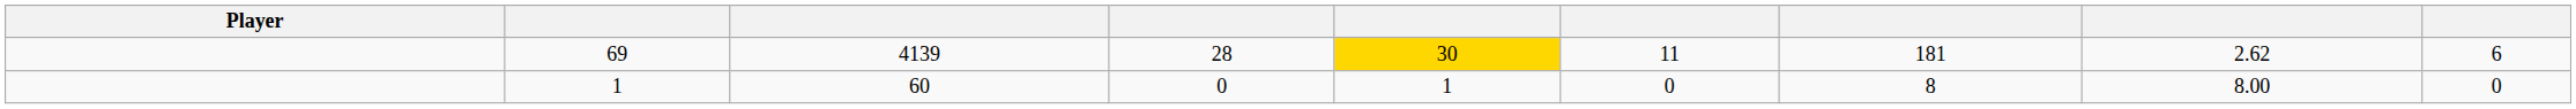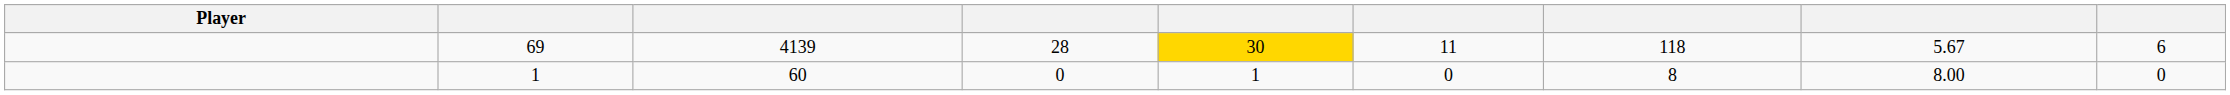 <table class="wikitable sortable" style="width:100%;">
 <tr style="text-align:center; background:#ddd;">
 <th>Player</th>
 <th></th>
 <th></th>
 <th></th>
 <th></th>
 <th></th>
 <th></th>
 <th></th>
 <th></th>
 </tr>
 <tr align=center>
 <td></td>
 <td>69</td>
 <td>4139</td>
 <td>28</td>
 <td style="background: gold;">30</td>
 <td>11</td>
-<td>181</td>
-<td>2.62</td>
+<td>118</td>
+<td>5.67</td>
 <td>6</td>
 </tr>
 <tr align=center>
 <td></td>
 <td>1</td>
 <td>60</td>
 <td>0</td>
 <td>1</td>
 <td>0</td>
 <td>8</td>
 <td>8.00</td>
 <td>0</td>
 </tr>
 </table>
